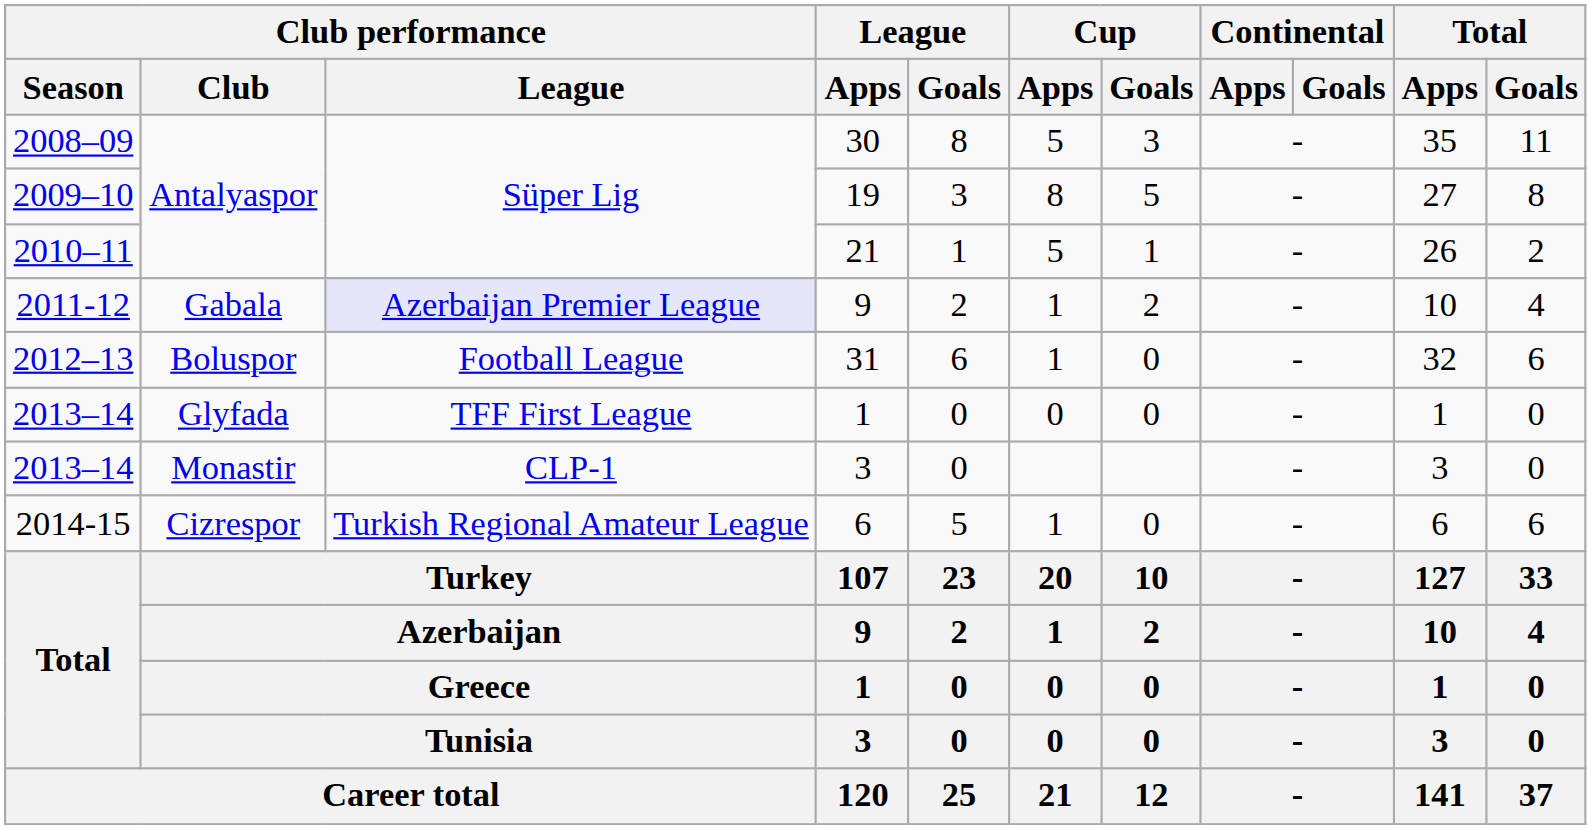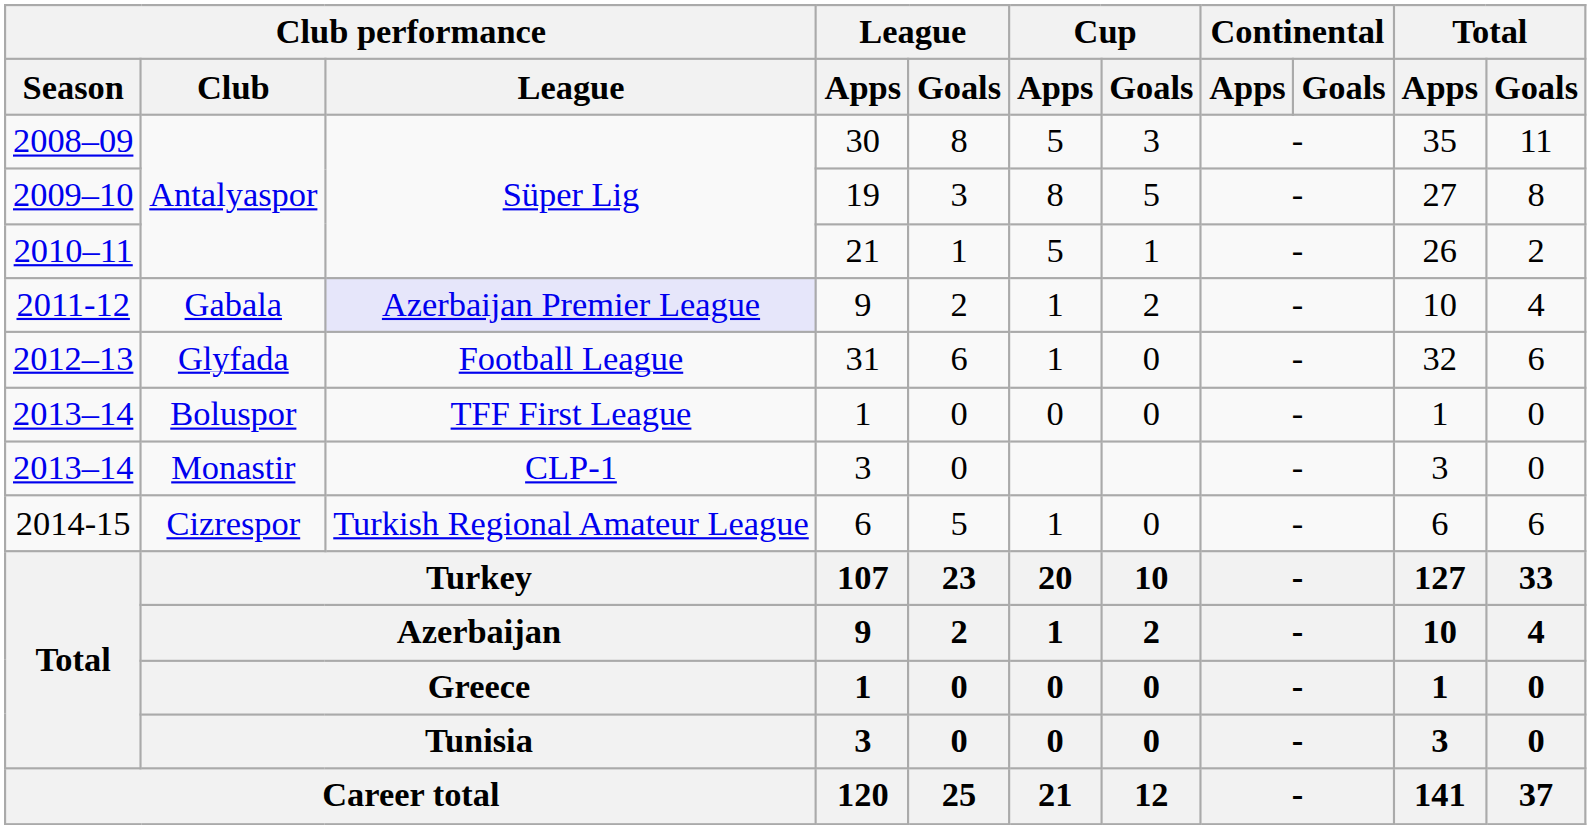 <table class="wikitable" style="text-align:center">
 <tr>
 <th colspan=3>Club performance</th>
 <th colspan=2>League</th>
 <th colspan=2>Cup</th>
 <th colspan=2>Continental</th>
 <th colspan=2>Total</th>
 </tr>
 <tr>
 <th>Season</th>
 <th>Club</th>
 <th>League</th>
 <th>Apps</th>
 <th>Goals</th>
 <th>Apps</th>
 <th>Goals</th>
 <th>Apps</th>
 <th>Goals</th>
 <th>Apps</th>
 <th>Goals</th>
 </tr>
 <tr>
 <td><a href='#'>2008–09</a></td>
 <td rowspan="3"><a href='#'>Antalyaspor</a></td>
 <td rowspan="3"><a href='#'>Süper Lig</a></td>
 <td>30</td>
 <td>8</td>
 <td>5</td>
 <td>3</td>
 <td colspan="2">-</td>
 <td>35</td>
 <td>11</td>
 </tr>
 <tr>
 <td><a href='#'>2009–10</a></td>
 <td>19</td>
 <td>3</td>
 <td>8</td>
 <td>5</td>
 <td colspan="2">-</td>
 <td>27</td>
 <td>8</td>
 </tr>
 <tr>
 <td><a href='#'>2010–11</a></td>
 <td>21</td>
 <td>1</td>
 <td>5</td>
 <td>1</td>
 <td colspan="2">-</td>
 <td>26</td>
 <td>2</td>
 </tr>
 <tr>
 <td><a href='#'>2011-12</a></td>
 <td><a href='#'>Gabala</a></td>
 <td style="background: lavender;"><a href='#'>Azerbaijan Premier League</a></td>
 <td>9</td>
 <td>2</td>
 <td>1</td>
 <td>2</td>
 <td colspan="2">-</td>
 <td>10</td>
 <td>4</td>
 </tr>
 <tr>
 <td><a href='#'>2012–13</a></td>
-<td><a href='#'>Boluspor</a></td>
+<td><a href='#'>Glyfada</a></td>
 <td><a href='#'>Football League</a></td>
 <td>31</td>
 <td>6</td>
 <td>1</td>
 <td>0</td>
 <td colspan="2">-</td>
 <td>32</td>
 <td>6</td>
 </tr>
 <tr>
 <td><a href='#'>2013–14</a></td>
-<td><a href='#'>Glyfada</a></td>
+<td><a href='#'>Boluspor</a></td>
 <td><a href='#'>TFF First League</a></td>
 <td>1</td>
 <td>0</td>
 <td>0</td>
 <td>0</td>
 <td colspan="2">-</td>
 <td>1</td>
 <td>0</td>
 </tr>
 <tr>
 <td><a href='#'>2013–14</a></td>
 <td><a href='#'>Monastir</a></td>
 <td><a href='#'>CLP-1</a></td>
 <td>3</td>
 <td>0</td>
 <td></td>
 <td></td>
 <td colspan="2">-</td>
 <td>3</td>
 <td>0</td>
 </tr>
 <tr>
 <td>2014-15</td>
 <td><a href='#'>Cizrespor</a></td>
 <td><a href='#'>Turkish Regional Amateur League</a></td>
 <td>6</td>
 <td>5</td>
 <td>1</td>
 <td>0</td>
 <td colspan="2">-</td>
 <td>6</td>
 <td>6</td>
 </tr>
 <tr>
 <th rowspan=4>Total</th>
 <th colspan=2>Turkey</th>
 <th>107</th>
 <th>23</th>
 <th>20</th>
 <th>10</th>
 <th colspan="2">-</th>
 <th>127</th>
 <th>33</th>
 </tr>
 <tr>
 <th colspan=2>Azerbaijan</th>
 <th>9</th>
 <th>2</th>
 <th>1</th>
 <th>2</th>
 <th colspan="2">-</th>
 <th>10</th>
 <th>4</th>
 </tr>
 <tr>
 <th colspan=2>Greece</th>
 <th>1</th>
 <th>0</th>
 <th>0</th>
 <th>0</th>
 <th colspan="2">-</th>
 <th>1</th>
 <th>0</th>
 </tr>
 <tr>
 <th colspan=2>Tunisia</th>
 <th>3</th>
 <th>0</th>
 <th>0</th>
 <th>0</th>
 <th colspan="2">-</th>
 <th>3</th>
 <th>0</th>
 </tr>
 <tr>
 <th colspan=3>Career total</th>
 <th>120</th>
 <th>25</th>
 <th>21</th>
 <th>12</th>
 <th colspan="2">-</th>
 <th>141</th>
 <th>37</th>
 </tr>
 </table>
